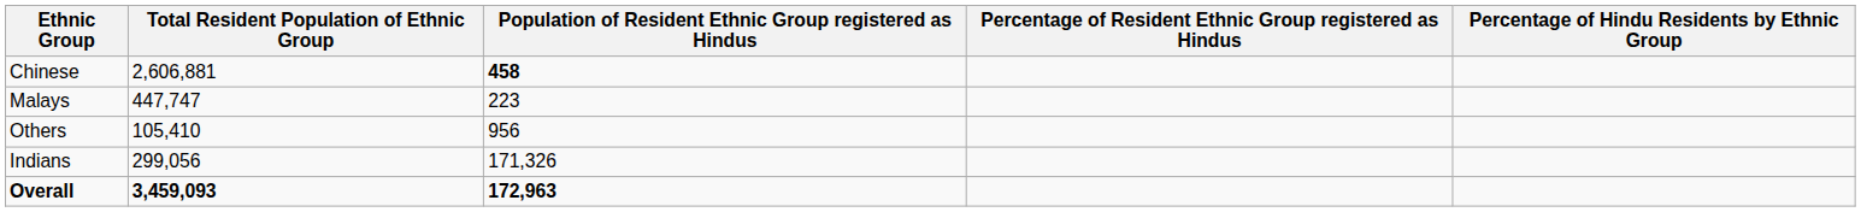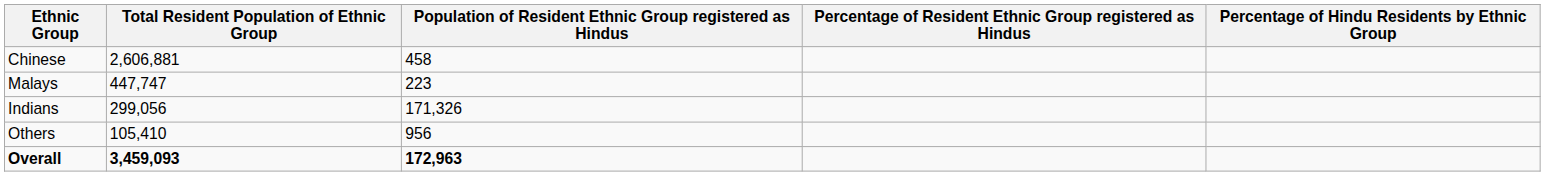 <table class="wikitable">
 <tr>
 <th>Ethnic Group</th>
 <th>Total Resident Population of Ethnic Group</th>
 <th>Population of Resident Ethnic Group registered as Hindus</th>
 <th>Percentage of Resident Ethnic Group registered as Hindus</th>
 <th>Percentage of Hindu Residents by Ethnic Group</th>
 </tr>
 <tr>
 <td>Chinese</td>
 <td>2,606,881</td>
-<td><strong>458</strong></td>
+<td>458</td>
 <td></td>
 <td></td>
 </tr>
 <tr>
 <td>Malays</td>
 <td>447,747</td>
 <td>223</td>
 <td></td>
 <td></td>
 </tr>
 <tr>
-<td>Others</td>
-<td>105,410</td>
-<td>956</td>
+<td>Indians</td>
+<td>299,056</td>
+<td>171,326</td>
 <td></td>
 <td></td>
 </tr>
 <tr>
-<td>Indians</td>
-<td>299,056</td>
-<td>171,326</td>
+<td>Others</td>
+<td>105,410</td>
+<td>956</td>
 <td></td>
 <td></td>
 </tr>
 <tr>
 <td><strong>Overall</strong></td>
 <td><strong>3,459,093</strong></td>
 <td><strong>172,963</strong></td>
 <td></td>
 <td></td>
 </tr>
 </table>
